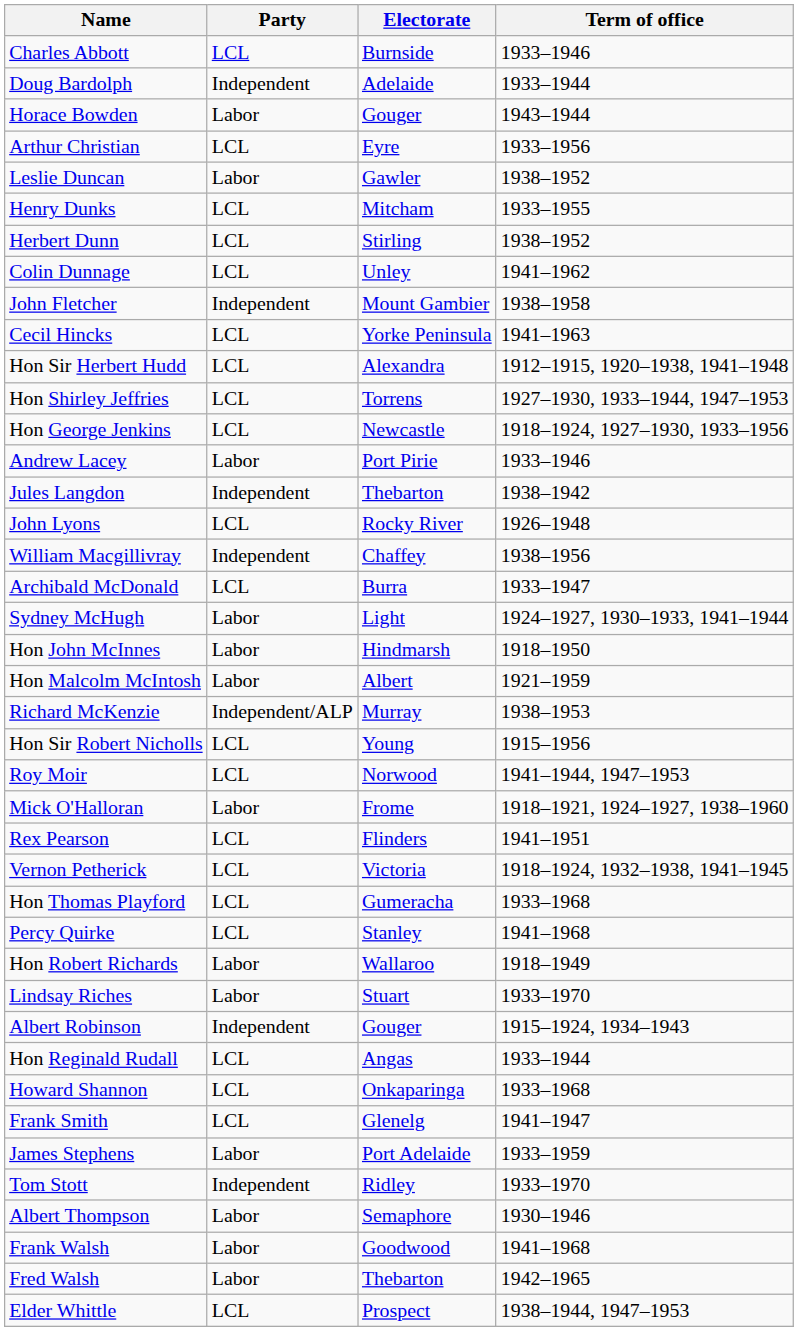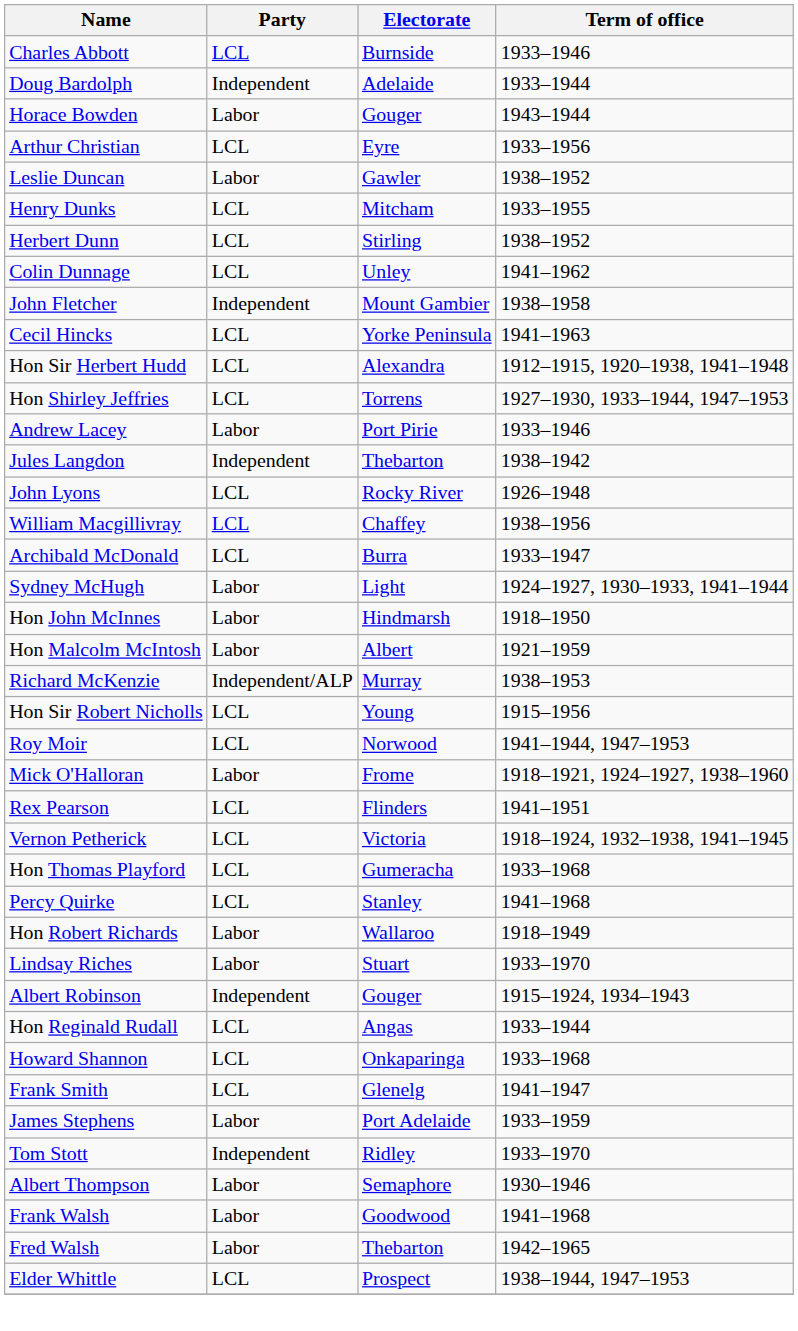 <table class="wikitable sortable">
 <tr>
 <th>Name</th>
 <th>Party</th>
 <th><a href='#'>Electorate</a></th>
 <th>Term of office</th>
 </tr>
 <tr>
 <td><a href='#'>Charles Abbott</a></td>
 <td><a href='#'>LCL</a></td>
 <td><a href='#'>Burnside</a></td>
 <td>1933–1946</td>
 </tr>
 <tr>
 <td><a href='#'>Doug Bardolph</a></td>
 <td>Independent</td>
 <td><a href='#'>Adelaide</a></td>
 <td>1933–1944</td>
 </tr>
 <tr>
 <td><a href='#'>Horace Bowden</a> </td>
 <td>Labor</td>
 <td><a href='#'>Gouger</a></td>
 <td>1943–1944</td>
 </tr>
 <tr>
 <td><a href='#'>Arthur Christian</a></td>
 <td>LCL</td>
 <td><a href='#'>Eyre</a></td>
 <td>1933–1956</td>
 </tr>
 <tr>
 <td><a href='#'>Leslie Duncan</a></td>
 <td>Labor</td>
 <td><a href='#'>Gawler</a></td>
 <td>1938–1952</td>
 </tr>
 <tr>
 <td><a href='#'>Henry Dunks</a></td>
 <td>LCL</td>
 <td><a href='#'>Mitcham</a></td>
 <td>1933–1955</td>
 </tr>
 <tr>
 <td><a href='#'>Herbert Dunn</a></td>
 <td>LCL </td>
 <td><a href='#'>Stirling</a></td>
 <td>1938–1952</td>
 </tr>
 <tr>
 <td><a href='#'>Colin Dunnage</a></td>
 <td>LCL</td>
 <td><a href='#'>Unley</a></td>
 <td>1941–1962</td>
 </tr>
 <tr>
 <td><a href='#'>John Fletcher</a></td>
 <td>Independent</td>
 <td><a href='#'>Mount Gambier</a></td>
 <td>1938–1958</td>
 </tr>
 <tr>
 <td><a href='#'>Cecil Hincks</a></td>
 <td>LCL</td>
 <td><a href='#'>Yorke Peninsula</a></td>
 <td>1941–1963</td>
 </tr>
 <tr>
 <td>Hon Sir <a href='#'>Herbert Hudd</a></td>
 <td>LCL</td>
 <td><a href='#'>Alexandra</a></td>
 <td>1912–1915, 1920–1938, 1941–1948</td>
 </tr>
 <tr>
 <td>Hon <a href='#'>Shirley Jeffries</a></td>
 <td>LCL</td>
 <td><a href='#'>Torrens</a></td>
 <td>1927–1930, 1933–1944, 1947–1953</td>
 </tr>
 <tr>
-<td>Hon <a href='#'>George Jenkins</a></td>
-<td>LCL</td>
-<td><a href='#'>Newcastle</a></td>
-<td>1918–1924, 1927–1930, 1933–1956</td>
-</tr>
-<tr>
 <td><a href='#'>Andrew Lacey</a></td>
 <td>Labor</td>
 <td><a href='#'>Port Pirie</a></td>
 <td>1933–1946</td>
 </tr>
 <tr>
 <td><a href='#'>Jules Langdon</a> </td>
 <td>Independent</td>
 <td><a href='#'>Thebarton</a></td>
 <td>1938–1942</td>
 </tr>
 <tr>
 <td><a href='#'>John Lyons</a></td>
 <td>LCL</td>
 <td><a href='#'>Rocky River</a></td>
 <td>1926–1948</td>
 </tr>
 <tr>
 <td><a href='#'>William Macgillivray</a></td>
-<td>Independent</td>
+<td><a href='#'>LCL</a></td>
 <td><a href='#'>Chaffey</a></td>
 <td>1938–1956</td>
 </tr>
 <tr>
 <td><a href='#'>Archibald McDonald</a></td>
 <td>LCL</td>
 <td><a href='#'>Burra</a></td>
 <td>1933–1947</td>
 </tr>
 <tr>
 <td><a href='#'>Sydney McHugh</a></td>
 <td>Labor</td>
 <td><a href='#'>Light</a></td>
 <td>1924–1927, 1930–1933, 1941–1944</td>
 </tr>
 <tr>
 <td>Hon <a href='#'>John McInnes</a></td>
 <td>Labor</td>
 <td><a href='#'>Hindmarsh</a></td>
 <td>1918–1950</td>
 </tr>
 <tr>
 <td>Hon <a href='#'>Malcolm McIntosh</a></td>
 <td>Labor</td>
 <td><a href='#'>Albert</a></td>
 <td>1921–1959</td>
 </tr>
 <tr>
 <td><a href='#'>Richard McKenzie</a></td>
 <td>Independent/ALP </td>
 <td><a href='#'>Murray</a></td>
 <td>1938–1953</td>
 </tr>
 <tr>
 <td>Hon Sir <a href='#'>Robert Nicholls</a></td>
 <td>LCL</td>
 <td><a href='#'>Young</a></td>
 <td>1915–1956</td>
 </tr>
 <tr>
 <td><a href='#'>Roy Moir</a></td>
 <td>LCL</td>
 <td><a href='#'>Norwood</a></td>
 <td>1941–1944, 1947–1953</td>
 </tr>
 <tr>
 <td><a href='#'>Mick O'Halloran</a></td>
 <td>Labor</td>
 <td><a href='#'>Frome</a></td>
 <td>1918–1921, 1924–1927, 1938–1960</td>
 </tr>
 <tr>
 <td><a href='#'>Rex Pearson</a></td>
 <td>LCL</td>
 <td><a href='#'>Flinders</a></td>
 <td>1941–1951</td>
 </tr>
 <tr>
 <td><a href='#'>Vernon Petherick</a></td>
 <td>LCL</td>
 <td><a href='#'>Victoria</a></td>
 <td>1918–1924, 1932–1938, 1941–1945</td>
 </tr>
 <tr>
 <td>Hon <a href='#'>Thomas Playford</a></td>
 <td>LCL</td>
 <td><a href='#'>Gumeracha</a></td>
 <td>1933–1968</td>
 </tr>
 <tr>
 <td><a href='#'>Percy Quirke</a></td>
 <td>LCL</td>
 <td><a href='#'>Stanley</a></td>
 <td>1941–1968</td>
 </tr>
 <tr>
 <td>Hon <a href='#'>Robert Richards</a></td>
 <td>Labor</td>
 <td><a href='#'>Wallaroo</a></td>
 <td>1918–1949</td>
 </tr>
 <tr>
 <td><a href='#'>Lindsay Riches</a></td>
 <td>Labor</td>
 <td><a href='#'>Stuart</a></td>
 <td>1933–1970</td>
 </tr>
 <tr>
 <td><a href='#'>Albert Robinson</a> </td>
 <td>Independent</td>
 <td><a href='#'>Gouger</a></td>
 <td>1915–1924, 1934–1943</td>
 </tr>
 <tr>
 <td>Hon <a href='#'>Reginald Rudall</a></td>
 <td>LCL</td>
 <td><a href='#'>Angas</a></td>
 <td>1933–1944</td>
 </tr>
 <tr>
 <td><a href='#'>Howard Shannon</a></td>
 <td>LCL</td>
 <td><a href='#'>Onkaparinga</a></td>
 <td>1933–1968</td>
 </tr>
 <tr>
 <td><a href='#'>Frank Smith</a></td>
 <td>LCL</td>
 <td><a href='#'>Glenelg</a></td>
 <td>1941–1947</td>
 </tr>
 <tr>
 <td><a href='#'>James Stephens</a></td>
 <td>Labor</td>
 <td><a href='#'>Port Adelaide</a></td>
 <td>1933–1959</td>
 </tr>
 <tr>
 <td><a href='#'>Tom Stott</a></td>
 <td>Independent</td>
 <td><a href='#'>Ridley</a></td>
 <td>1933–1970</td>
 </tr>
 <tr>
 <td><a href='#'>Albert Thompson</a></td>
 <td>Labor</td>
 <td><a href='#'>Semaphore</a></td>
 <td>1930–1946</td>
 </tr>
 <tr>
 <td><a href='#'>Frank Walsh</a></td>
 <td>Labor</td>
 <td><a href='#'>Goodwood</a></td>
 <td>1941–1968</td>
 </tr>
 <tr>
 <td><a href='#'>Fred Walsh</a> </td>
 <td>Labor</td>
 <td><a href='#'>Thebarton</a></td>
 <td>1942–1965</td>
 </tr>
 <tr>
 <td><a href='#'>Elder Whittle</a></td>
 <td>LCL</td>
 <td><a href='#'>Prospect</a></td>
 <td>1938–1944, 1947–1953</td>
 </tr>
 <tr>
 </tr>
 </table>
